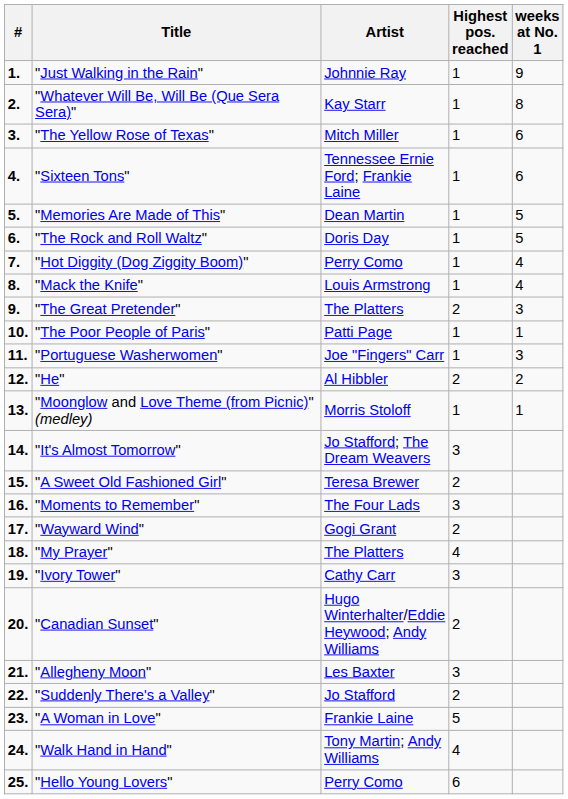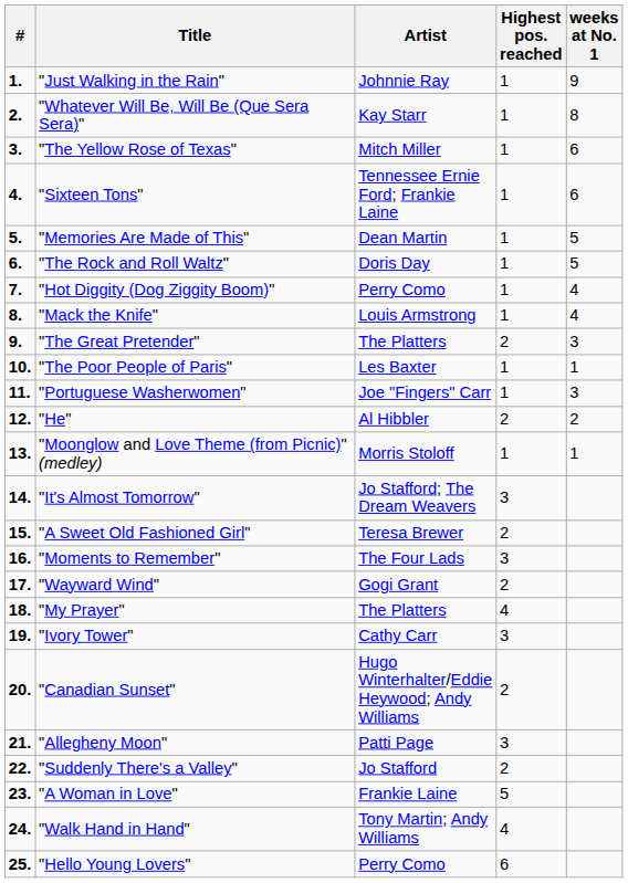 <table class="wikitable sortable">
 <tr>
 <th>#</th>
 <th width="400">Title</th>
 <th>Artist</th>
 <th>Highest pos. reached</th>
 <th>weeks at No. 1</th>
 </tr>
 <tr>
 <td><strong>1.</strong></td>
 <td>"<a href='#'>Just Walking in the Rain</a>"</td>
 <td><a href='#'>Johnnie Ray</a></td>
 <td>1</td>
 <td>9</td>
 </tr>
 <tr>
 <td><strong>2.</strong></td>
 <td>"<a href='#'>Whatever Will Be, Will Be (Que Sera Sera)</a>"</td>
 <td><a href='#'>Kay Starr</a></td>
 <td>1</td>
 <td>8</td>
 </tr>
 <tr>
 <td><strong>3.</strong></td>
 <td>"<a href='#'>The Yellow Rose of Texas</a>"</td>
 <td><a href='#'>Mitch Miller</a></td>
 <td>1</td>
 <td>6</td>
 </tr>
 <tr>
 <td><strong>4.</strong></td>
 <td>"<a href='#'>Sixteen Tons</a>"</td>
 <td><a href='#'>Tennessee Ernie Ford</a>; <a href='#'>Frankie Laine</a></td>
 <td>1</td>
 <td>6</td>
 </tr>
 <tr>
 <td><strong>5.</strong></td>
 <td>"<a href='#'>Memories Are Made of This</a>"</td>
 <td><a href='#'>Dean Martin</a></td>
 <td>1</td>
 <td>5</td>
 </tr>
 <tr>
 <td><strong>6.</strong></td>
 <td>"<a href='#'>The Rock and Roll Waltz</a>"</td>
 <td><a href='#'>Doris Day</a></td>
 <td>1</td>
 <td>5</td>
 </tr>
 <tr>
 <td><strong>7.</strong></td>
 <td>"<a href='#'>Hot Diggity (Dog Ziggity Boom)</a>"</td>
 <td><a href='#'>Perry Como</a></td>
 <td>1</td>
 <td>4</td>
 </tr>
 <tr>
 <td><strong>8.</strong></td>
 <td>"<a href='#'>Mack the Knife</a>"</td>
 <td><a href='#'>Louis Armstrong</a></td>
 <td>1</td>
 <td>4</td>
 </tr>
 <tr>
 <td><strong>9.</strong></td>
 <td>"<a href='#'>The Great Pretender</a>"</td>
 <td><a href='#'>The Platters</a></td>
 <td>2</td>
 <td>3</td>
 </tr>
 <tr>
 <td><strong>10.</strong></td>
 <td>"<a href='#'>The Poor People of Paris</a>"</td>
-<td><a href='#'>Patti Page</a></td>
+<td><a href='#'>Les Baxter</a></td>
 <td>1</td>
 <td>1</td>
 </tr>
 <tr>
 <td><strong>11.</strong></td>
 <td>"<a href='#'>Portuguese Washerwomen</a>"</td>
 <td><a href='#'>Joe "Fingers" Carr</a></td>
 <td>1</td>
 <td>3</td>
 </tr>
 <tr>
 <td><strong>12.</strong></td>
 <td>"<a href='#'>He</a>"</td>
 <td><a href='#'>Al Hibbler</a></td>
 <td>2</td>
 <td>2</td>
 </tr>
 <tr>
 <td><strong>13.</strong></td>
 <td>"<a href='#'>Moonglow</a> and <a href='#'>Love Theme (from Picnic)</a>" <em>(medley)</em></td>
 <td><a href='#'>Morris Stoloff</a></td>
 <td>1</td>
 <td>1</td>
 </tr>
 <tr>
 <td><strong>14.</strong></td>
 <td>"<a href='#'>It's Almost Tomorrow</a>"</td>
 <td><a href='#'>Jo Stafford</a>; <a href='#'>The Dream Weavers</a></td>
 <td>3</td>
 <td></td>
 </tr>
 <tr>
 <td><strong>15.</strong></td>
 <td>"<a href='#'>A Sweet Old Fashioned Girl</a>"</td>
 <td><a href='#'>Teresa Brewer</a></td>
 <td>2</td>
 <td></td>
 </tr>
 <tr>
 <td><strong>16.</strong></td>
 <td>"<a href='#'>Moments to Remember</a>"</td>
 <td><a href='#'>The Four Lads</a></td>
 <td>3</td>
 <td></td>
 </tr>
 <tr>
 <td><strong>17.</strong></td>
 <td>"<a href='#'>Wayward Wind</a>"</td>
 <td><a href='#'>Gogi Grant</a></td>
 <td>2</td>
 <td></td>
 </tr>
 <tr>
 <td><strong>18.</strong></td>
 <td>"<a href='#'>My Prayer</a>"</td>
 <td><a href='#'>The Platters</a></td>
 <td>4</td>
 <td></td>
 </tr>
 <tr>
 <td><strong>19.</strong></td>
 <td>"<a href='#'>Ivory Tower</a>"</td>
 <td><a href='#'>Cathy Carr</a></td>
 <td>3</td>
 <td></td>
 </tr>
 <tr>
 <td><strong>20.</strong></td>
 <td>"<a href='#'>Canadian Sunset</a>"</td>
 <td><a href='#'>Hugo Winterhalter</a>/<a href='#'>Eddie Heywood</a>; <a href='#'>Andy Williams</a></td>
 <td>2</td>
 <td></td>
 </tr>
 <tr>
 <td><strong>21.</strong></td>
 <td>"<a href='#'>Allegheny Moon</a>"</td>
-<td><a href='#'>Les Baxter</a></td>
+<td><a href='#'>Patti Page</a></td>
 <td>3</td>
 <td></td>
 </tr>
 <tr>
 <td><strong>22.</strong></td>
 <td>"<a href='#'>Suddenly There's a Valley</a>"</td>
 <td><a href='#'>Jo Stafford</a></td>
 <td>2</td>
 <td></td>
 </tr>
 <tr>
 <td><strong>23.</strong></td>
 <td>"<a href='#'>A Woman in Love</a>"</td>
 <td><a href='#'>Frankie Laine</a></td>
 <td>5</td>
 <td></td>
 </tr>
 <tr>
 <td><strong>24.</strong></td>
 <td>"<a href='#'>Walk Hand in Hand</a>"</td>
 <td><a href='#'>Tony Martin</a>; <a href='#'>Andy Williams</a></td>
 <td>4</td>
 <td></td>
 </tr>
 <tr>
 <td><strong>25.</strong></td>
 <td>"<a href='#'>Hello Young Lovers</a>"</td>
 <td><a href='#'>Perry Como</a></td>
 <td>6</td>
 <td></td>
 </tr>
 </table>
